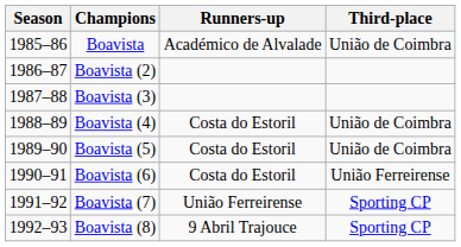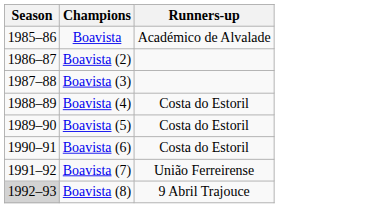 <table class="wikitable sortable">
 <tr>
 <th>Season</th>
 <th>Champions</th>
 <th>Runners-up</th>
-<th>Third-place</th>
 </tr>
 <tr align=center>
 <td>1985–86</td>
 <td><a href='#'>Boavista</a></td>
 <td>Académico de Alvalade</td>
-<td>União de Coimbra</td>
 </tr>
 <tr align=center>
 <td>1986–87</td>
 <td><a href='#'>Boavista</a> (2)</td>
-<td></td>
 <td></td>
 </tr>
 <tr align=center>
 <td>1987–88</td>
 <td><a href='#'>Boavista</a> (3)</td>
 <td></td>
-<td></td>
 </tr>
 <tr align=center>
 <td>1988–89</td>
 <td><a href='#'>Boavista</a> (4)</td>
 <td>Costa do Estoril</td>
-<td>União de Coimbra</td>
 </tr>
 <tr align=center>
 <td>1989–90</td>
 <td><a href='#'>Boavista</a> (5)</td>
 <td>Costa do Estoril</td>
-<td>União de Coimbra</td>
 </tr>
 <tr align=center>
 <td>1990–91</td>
 <td><a href='#'>Boavista</a> (6)</td>
 <td>Costa do Estoril</td>
-<td>União Ferreirense</td>
 </tr>
 <tr align=center>
 <td>1991–92</td>
 <td><a href='#'>Boavista</a> (7)</td>
 <td>União Ferreirense</td>
-<td><a href='#'>Sporting CP</a></td>
 </tr>
 <tr align=center>
-<td>1992–93</td>
+<td style="background: lightgrey;">1992–93</td>
 <td><a href='#'>Boavista</a> (8)</td>
 <td>9 Abril Trajouce</td>
-<td><a href='#'>Sporting CP</a></td>
 </tr>
 </table>
